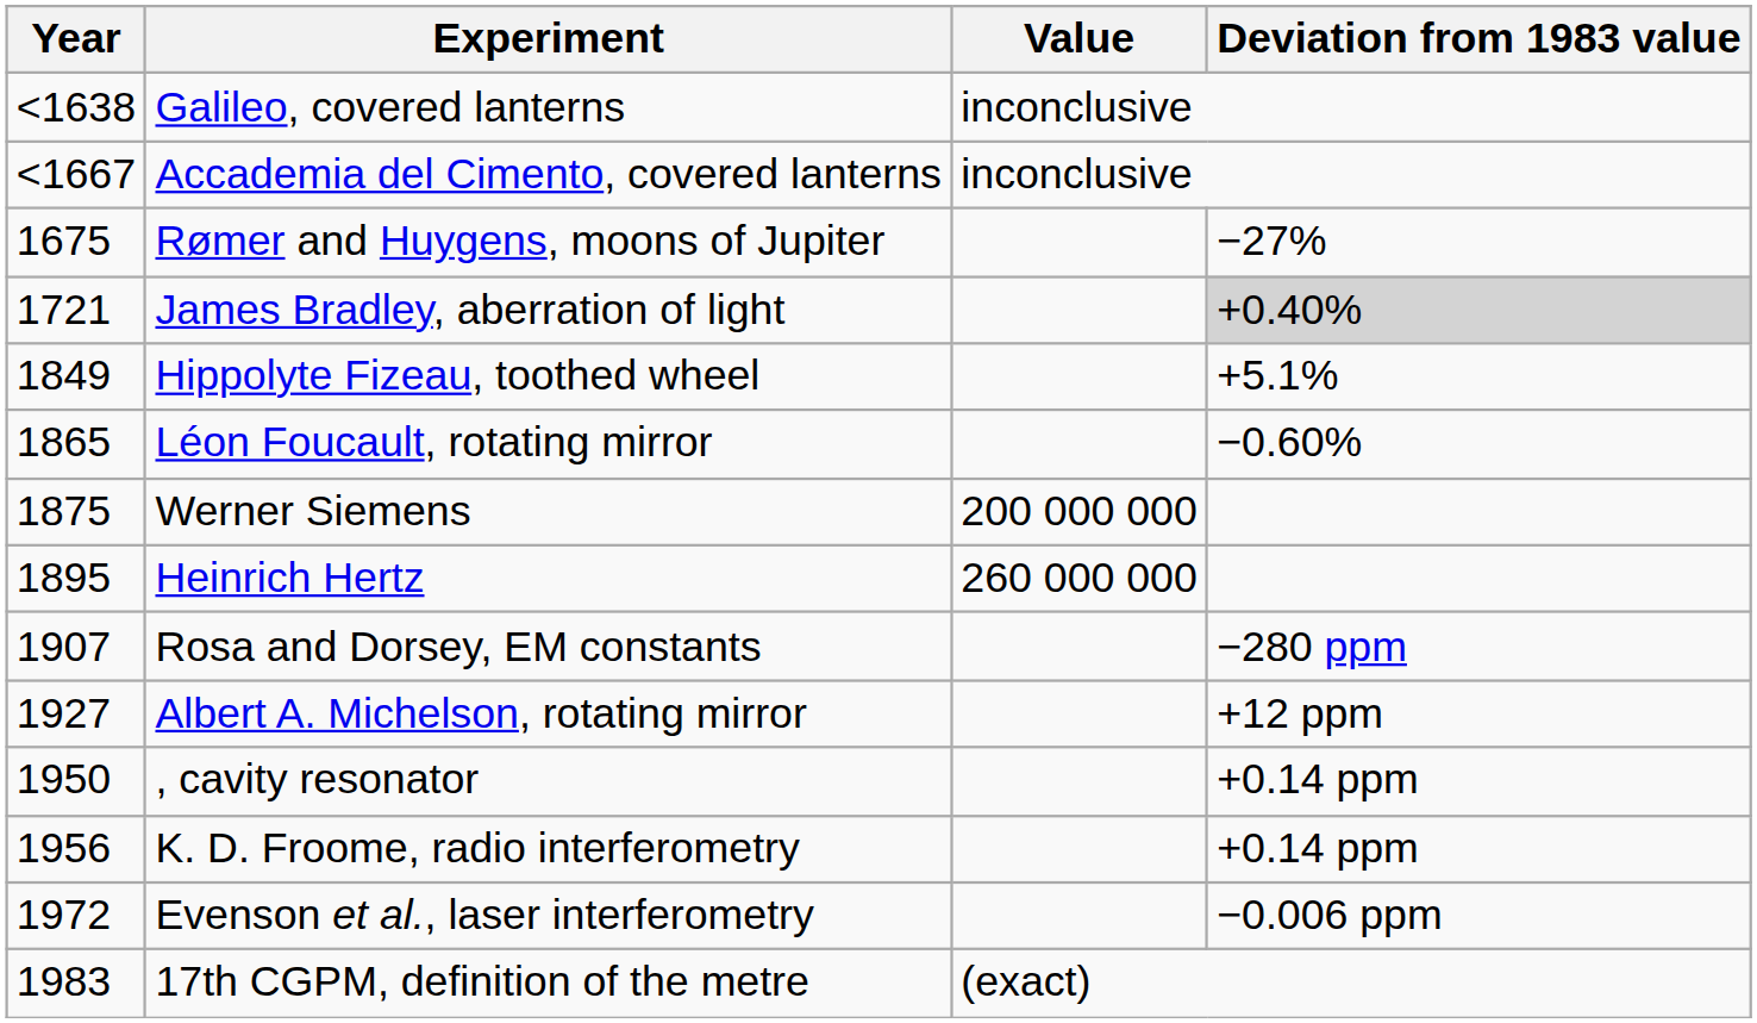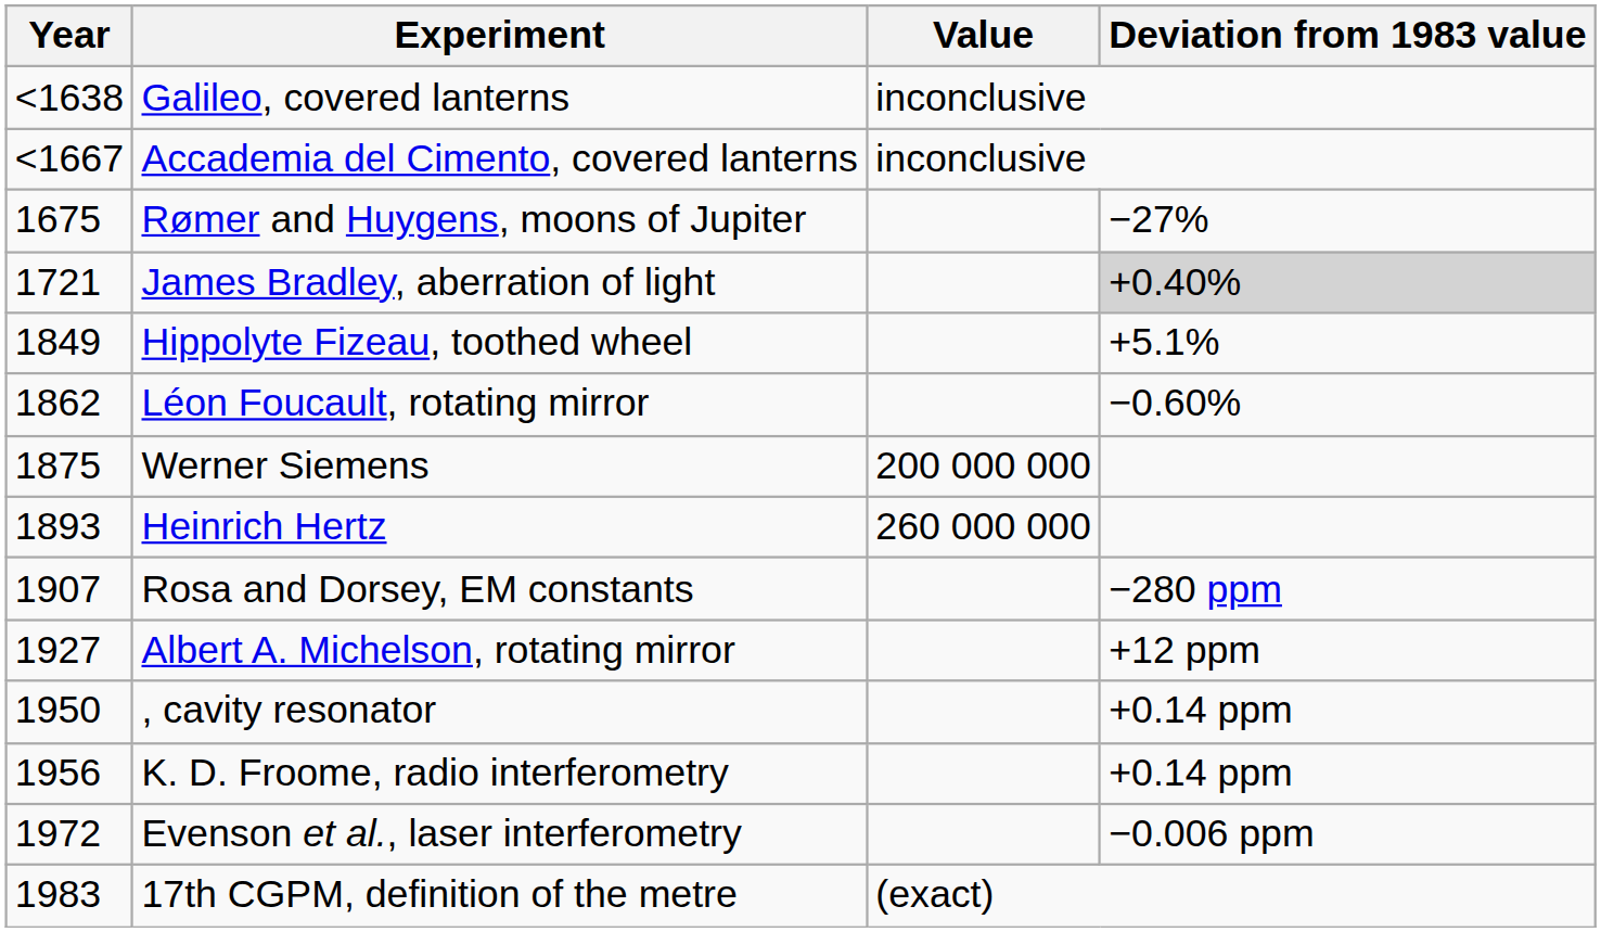 <table class="wikitable" style="margin-left: auto; margin-right: auto; border: none;">
 <tr>
 <th>Year</th>
 <th>Experiment</th>
 <th>Value</th>
 <th>Deviation from 1983 value</th>
 </tr>
 <tr>
 <td><1638</td>
 <td><a href='#'>Galileo</a>, covered lanterns</td>
 <td colspan="2">inconclusive</td>
 </tr>
 <tr>
 <td><1667</td>
 <td><a href='#'>Accademia del Cimento</a>, covered lanterns</td>
 <td colspan="2">inconclusive</td>
 </tr>
 <tr>
 <td>1675</td>
 <td><a href='#'>Rømer</a> and <a href='#'>Huygens</a>, moons of Jupiter</td>
 <td></td>
 <td>−27%</td>
 </tr>
 <tr>
 <td>1721</td>
 <td><a href='#'>James&nbsp;Bradley</a>, aberration of light</td>
 <td></td>
 <td style="background: lightgrey;">+0.40%</td>
 </tr>
 <tr>
 <td>1849</td>
 <td><a href='#'>Hippolyte&nbsp;Fizeau</a>, toothed wheel</td>
 <td></td>
 <td>+5.1%</td>
 </tr>
 <tr>
-<td>1865</td>
+<td>1862</td>
 <td><a href='#'>Léon&nbsp;Foucault</a>, rotating mirror</td>
 <td></td>
 <td>−0.60%</td>
 </tr>
 <tr>
 <td>1875</td>
 <td>Werner Siemens</td>
 <td>200 000 000</td>
 <td></td>
 </tr>
 <tr>
-<td>1895</td>
+<td>1893</td>
 <td><a href='#'>Heinrich Hertz</a></td>
 <td>260 000 000</td>
 <td></td>
 </tr>
 <tr>
 <td>1907</td>
 <td>Rosa and Dorsey, <abbr>EM</abbr> constants</td>
 <td></td>
 <td>−280 <a href='#'>ppm</a></td>
 </tr>
 <tr>
 <td>1927</td>
 <td><a href='#'>Albert A. Michelson</a>, rotating mirror</td>
 <td></td>
 <td>+12 ppm</td>
 </tr>
 <tr>
 <td>1950</td>
 <td>, cavity resonator</td>
 <td></td>
 <td>+0.14 ppm</td>
 </tr>
 <tr>
 <td>1956</td>
 <td>K. D. Froome, radio interferometry</td>
 <td></td>
 <td>+0.14 ppm</td>
 </tr>
 <tr>
 <td>1972</td>
 <td>Evenson <em>et al.</em>, laser interferometry</td>
 <td></td>
 <td>−0.006 ppm</td>
 </tr>
 <tr>
 <td>1983</td>
 <td>17th CGPM, definition of the metre</td>
 <td colspan="2"> (exact)</td>
 </tr>
 </table>
